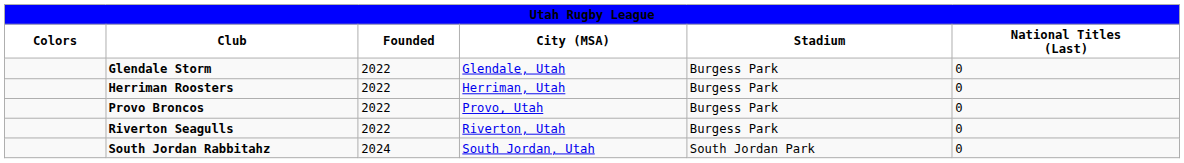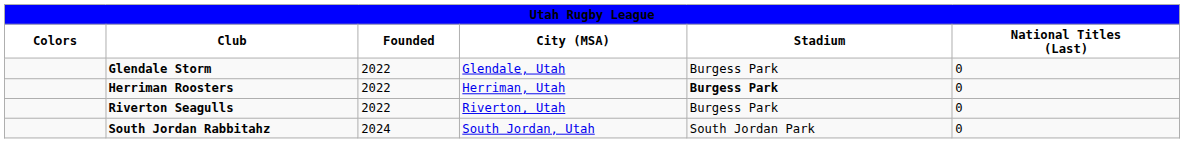 <table class="wikitable" style="width: 99%">
 <tr>
 <td colspan="6" bgcolor="blue" align="center"><strong><span>Utah Rugby League</span></strong></td>
 </tr>
 <tr>
 <th style="background:white; width:8%">Colors</th>
 <th style="background:white; width:20%">Club</th>
 <th style="background:white; width:8%">Founded</th>
 <th style="background:white; width:18%">City (MSA)</th>
 <th style="background:white; width:21% ">Stadium</th>
 <th style="background:white; width:18% ">National Titles<br>(Last)</th>
 </tr>
 <tr>
 <td></td>
 <td><strong>Glendale Storm</strong></td>
 <td>2022</td>
 <td><a href='#'>Glendale, Utah</a></td>
 <td>Burgess Park</td>
 <td>0</td>
 </tr>
 <tr>
 <td></td>
 <td><strong>Herriman Roosters</strong></td>
 <td>2022</td>
 <td><a href='#'>Herriman, Utah</a></td>
-<td>Burgess Park</td>
-<td>0</td>
-</tr>
-<tr>
-<td></td>
-<td><strong>Provo Broncos</strong></td>
-<td>2022</td>
-<td><a href='#'>Provo, Utah</a></td>
-<td>Burgess Park</td>
+<td><strong>Burgess Park</strong></td>
 <td>0</td>
 </tr>
 <tr>
 <td></td>
 <td><strong>Riverton Seagulls</strong></td>
 <td>2022</td>
 <td><a href='#'>Riverton, Utah</a></td>
 <td>Burgess Park</td>
 <td>0</td>
 </tr>
 <tr>
 <td></td>
 <td><strong>South Jordan Rabbitahz</strong></td>
 <td>2024</td>
 <td><a href='#'>South Jordan, Utah</a></td>
 <td>South Jordan Park</td>
 <td>0</td>
 </tr>
 </table>
